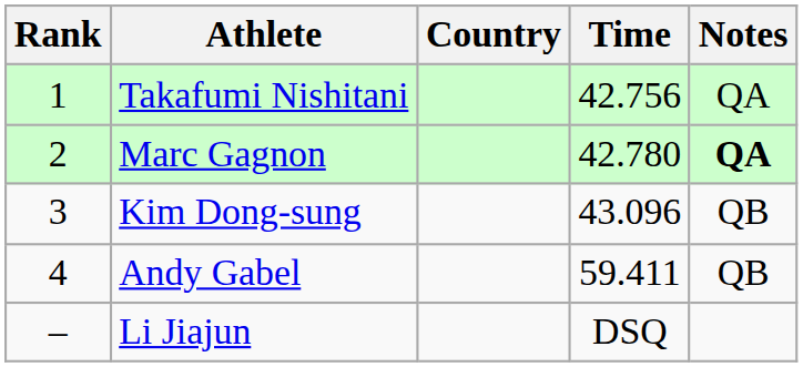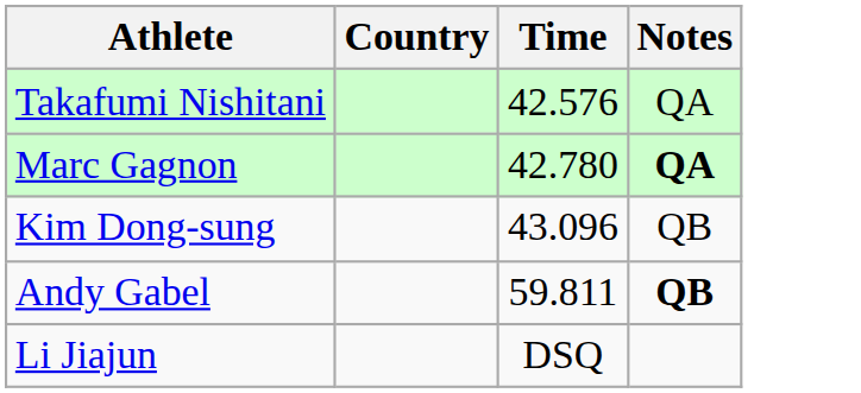 <table class="wikitable" style="text-align:center">
 <tr>
-<th>Rank</th>
 <th>Athlete</th>
 <th>Country</th>
 <th>Time</th>
 <th>Notes</th>
 </tr>
 <tr bgcolor=ccffcc>
-<td>1</td>
 <td align=left><a href='#'>Takafumi Nishitani</a></td>
 <td align=left></td>
-<td>42.756</td>
+<td>42.576</td>
 <td>QA </td>
 </tr>
 <tr bgcolor=ccffcc>
-<td>2</td>
 <td align=left><a href='#'>Marc Gagnon</a></td>
 <td align=left></td>
 <td>42.780</td>
 <td><strong>QA</strong></td>
 </tr>
 <tr>
-<td>3</td>
 <td align=left><a href='#'>Kim Dong-sung</a></td>
 <td align=left></td>
 <td>43.096</td>
 <td>QB</td>
 </tr>
 <tr>
-<td>4</td>
 <td align=left><a href='#'>Andy Gabel</a></td>
 <td align=left></td>
-<td>59.411</td>
-<td>QB</td>
+<td>59.811</td>
+<td><strong>QB</strong></td>
 </tr>
 <tr>
-<td>–</td>
 <td align=left><a href='#'>Li Jiajun</a></td>
 <td align=left></td>
 <td>DSQ</td>
 <td></td>
 </tr>
 </table>
